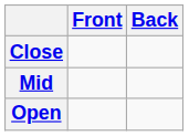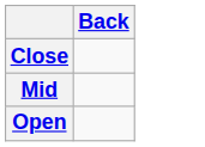 <table class="wikitable" style="text-align:center">
 <tr>
 <th></th>
-<th><a href='#'>Front</a></th>
 <th><a href='#'>Back</a></th>
 </tr>
 <tr style="text-align: center;">
 <th><a href='#'>Close</a></th>
 <td></td>
-<td></td>
 </tr>
 <tr style="text-align: center;">
 <th><a href='#'>Mid</a></th>
-<td></td>
 <td></td>
 </tr>
 <tr style="text-align: center;">
 <th><a href='#'>Open</a></th>
 <td></td>
-<td></td>
 </tr>
 </table>
